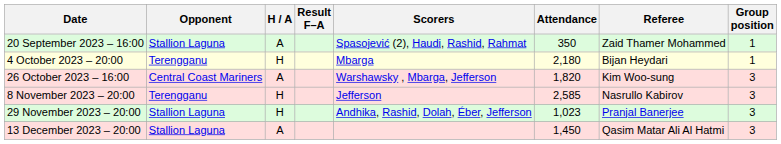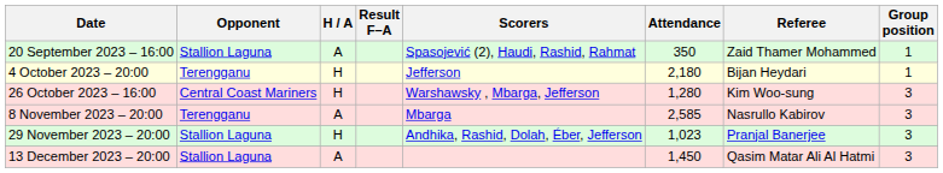 <table class="wikitable">
 <tr>
 <th>Date</th>
 <th>Opponent</th>
 <th>H / A</th>
 <th>Result<br>F–A</th>
 <th>Scorers</th>
 <th>Attendance</th>
 <th>Referee</th>
 <th>Group<br>position</th>
 </tr>
 <tr bgcolor = "#DDFCDD">
 <td>20 September 2023 – 16:00</td>
 <td> <a href='#'>Stallion Laguna</a></td>
 <td align="center">A</td>
 <td></td>
 <td><a href='#'>Spasojević</a> (2), <a href='#'>Haudi</a>, <a href='#'>Rashid</a>, <a href='#'>Rahmat</a></td>
 <td align="center">350</td>
 <td> Zaid Thamer Mohammed</td>
 <td align="center">1</td>
 </tr>
 <tr bgcolor = "#FFFFDD">
 <td>4 October 2023 – 20:00</td>
 <td> <a href='#'>Terengganu</a></td>
 <td align="center">H</td>
 <td></td>
-<td><a href='#'>Mbarga</a></td>
+<td><a href='#'>Jefferson</a></td>
 <td align="center">2,180</td>
 <td> Bijan Heydari</td>
 <td align="center">1</td>
 </tr>
 <tr bgcolor = "#FFDDDD">
 <td>26 October 2023 – 16:00</td>
 <td> <a href='#'>Central Coast Mariners</a></td>
-<td align="center">A</td>
+<td align="center">H</td>
 <td></td>
 <td><a href='#'>Warshawsky</a> , <a href='#'>Mbarga</a>, <a href='#'>Jefferson</a></td>
-<td align="center">1,820</td>
+<td align="center">1,280</td>
 <td> Kim Woo-sung</td>
 <td align="center">3</td>
 </tr>
 <tr bgcolor = "#FFDDDD">
 <td>8 November 2023 – 20:00</td>
 <td> <a href='#'>Terengganu</a></td>
-<td align="center">H</td>
+<td align="center">A</td>
 <td></td>
-<td><a href='#'>Jefferson</a></td>
+<td><a href='#'>Mbarga</a></td>
 <td align="center">2,585</td>
 <td> Nasrullo Kabirov</td>
 <td align="center">3</td>
 </tr>
 <tr bgcolor = "#DDFCDD">
 <td>29 November 2023 – 20:00</td>
 <td> <a href='#'>Stallion Laguna</a></td>
 <td align="center">H</td>
 <td></td>
 <td><a href='#'>Andhika</a>, <a href='#'>Rashid</a>, <a href='#'>Dolah</a>, <a href='#'>Éber</a>, <a href='#'>Jefferson</a></td>
 <td align="center">1,023</td>
 <td> <a href='#'>Pranjal Banerjee</a></td>
 <td align="center">3</td>
 </tr>
 <tr bgcolor = "#FFDDDD">
 <td>13 December 2023 – 20:00</td>
 <td> <a href='#'>Stallion Laguna</a></td>
 <td align="center">A</td>
 <td></td>
 <td></td>
 <td align="center">1,450</td>
 <td> Qasim Matar Ali Al Hatmi</td>
 <td align="center">3</td>
 </tr>
 </table>
